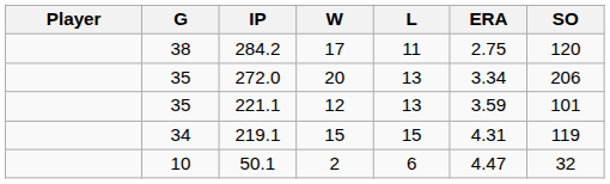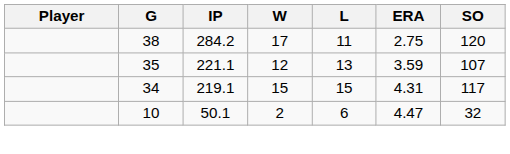 <table class="wikitable sortable">
 <tr>
 <th bgcolor="#DDDDFF" width="16%">Player</th>
 <th bgcolor="#DDDDFF" width="9%">G</th>
 <th bgcolor="#DDDDFF" width="9%">IP</th>
 <th bgcolor="#DDDDFF" width="9%">W</th>
 <th bgcolor="#DDDDFF" width="9%">L</th>
 <th bgcolor="#DDDDFF" width="9%">ERA</th>
 <th bgcolor="#DDDDFF" width="9%">SO</th>
 </tr>
 <tr align="center">
 <td></td>
 <td>38</td>
 <td>284.2</td>
 <td>17</td>
 <td>11</td>
 <td>2.75</td>
 <td>120</td>
 </tr>
 <tr align="center">
 <td></td>
 <td>35</td>
-<td>272.0</td>
-<td>20</td>
-<td>13</td>
-<td>3.34</td>
-<td>206</td>
-</tr>
-<tr align="center">
-<td></td>
-<td>35</td>
 <td>221.1</td>
 <td>12</td>
 <td>13</td>
 <td>3.59</td>
-<td>101</td>
+<td>107</td>
 </tr>
 <tr align="center">
 <td></td>
 <td>34</td>
 <td>219.1</td>
 <td>15</td>
 <td>15</td>
 <td>4.31</td>
-<td>119</td>
+<td>117</td>
 </tr>
 <tr align="center">
 <td></td>
 <td>10</td>
 <td>50.1</td>
 <td>2</td>
 <td>6</td>
 <td>4.47</td>
 <td>32</td>
 </tr>
 </table>
